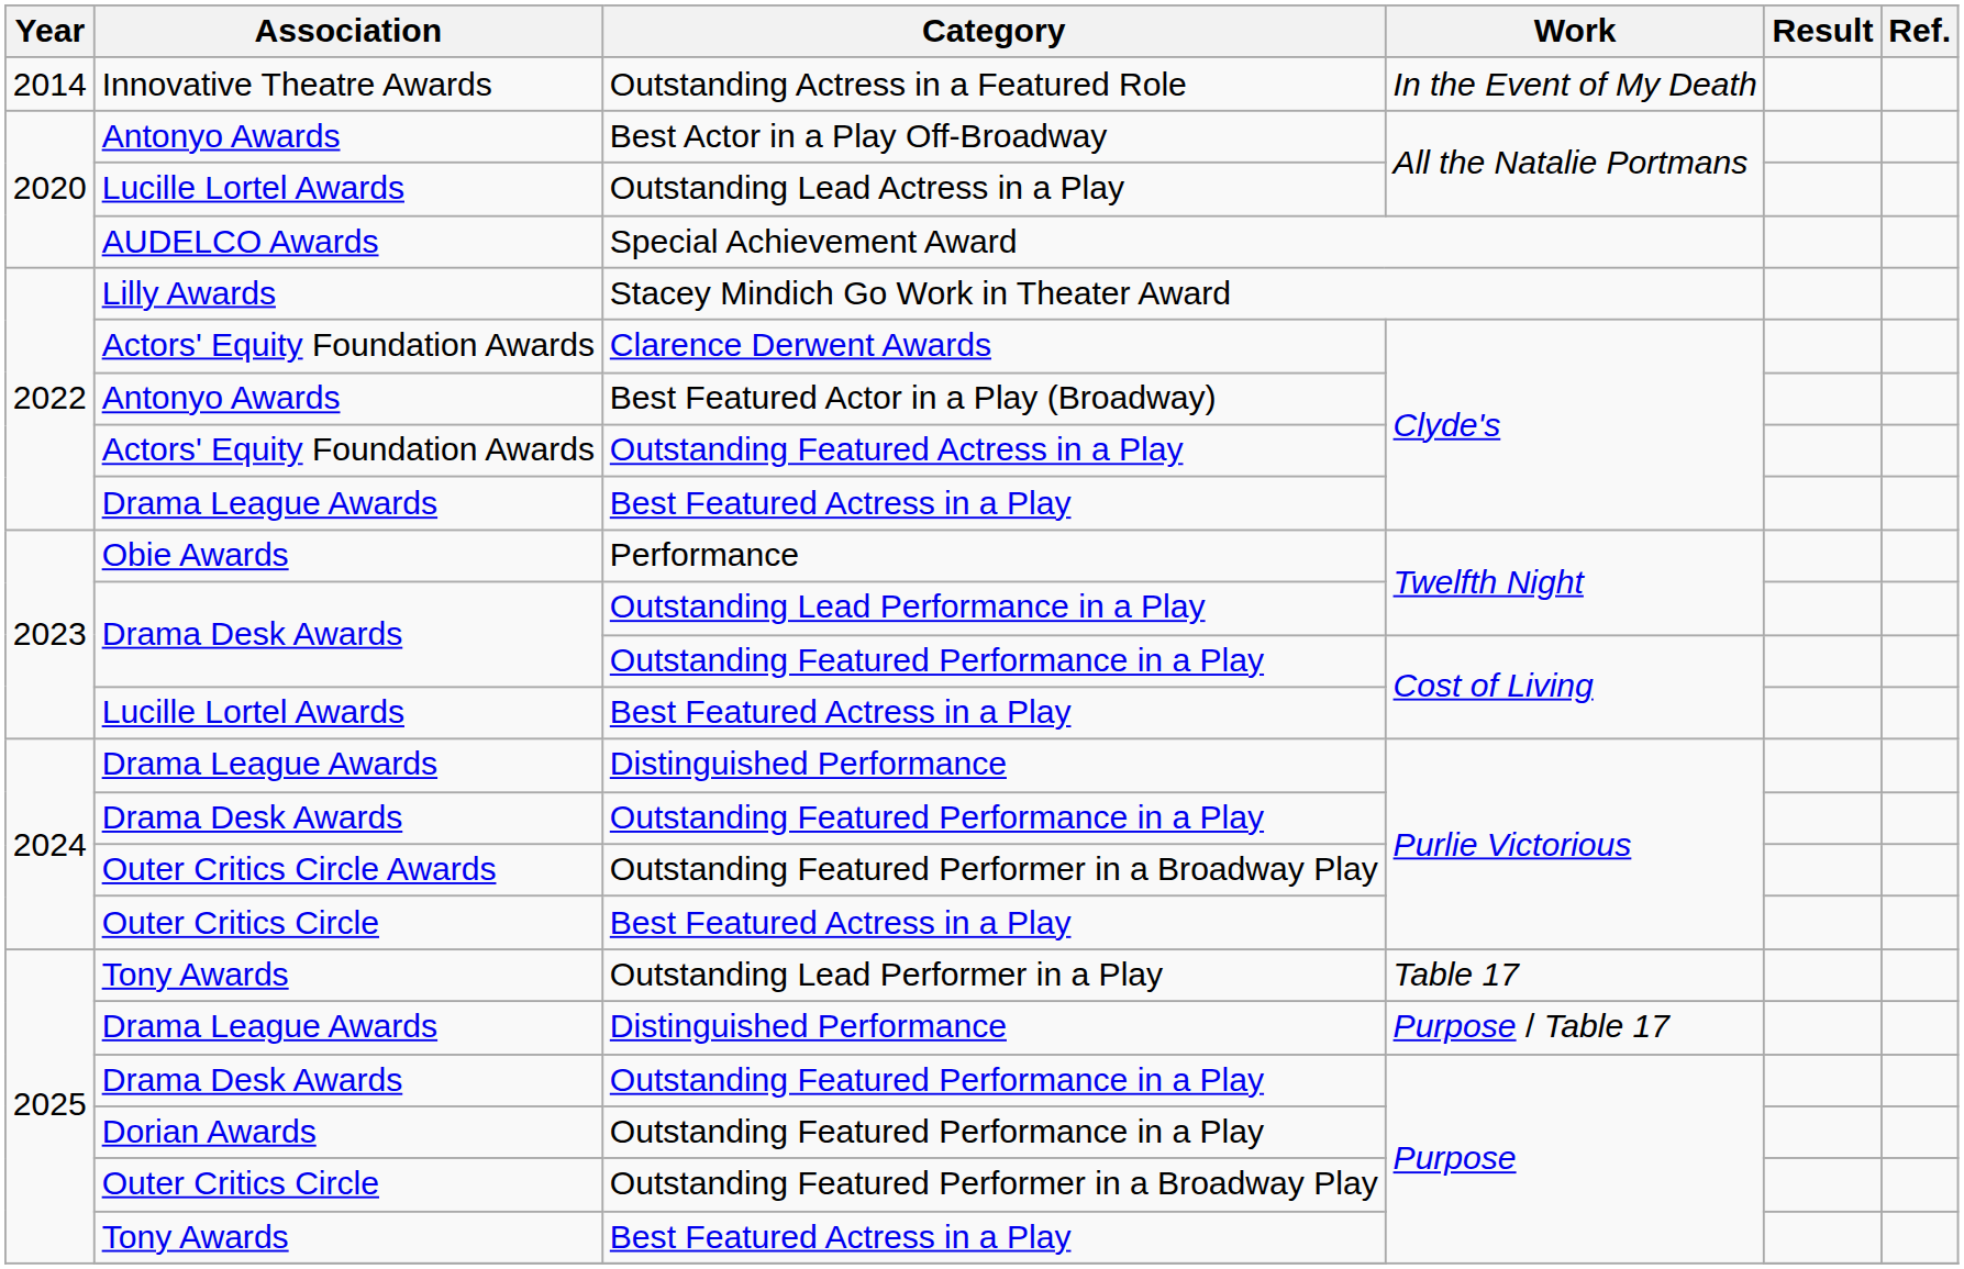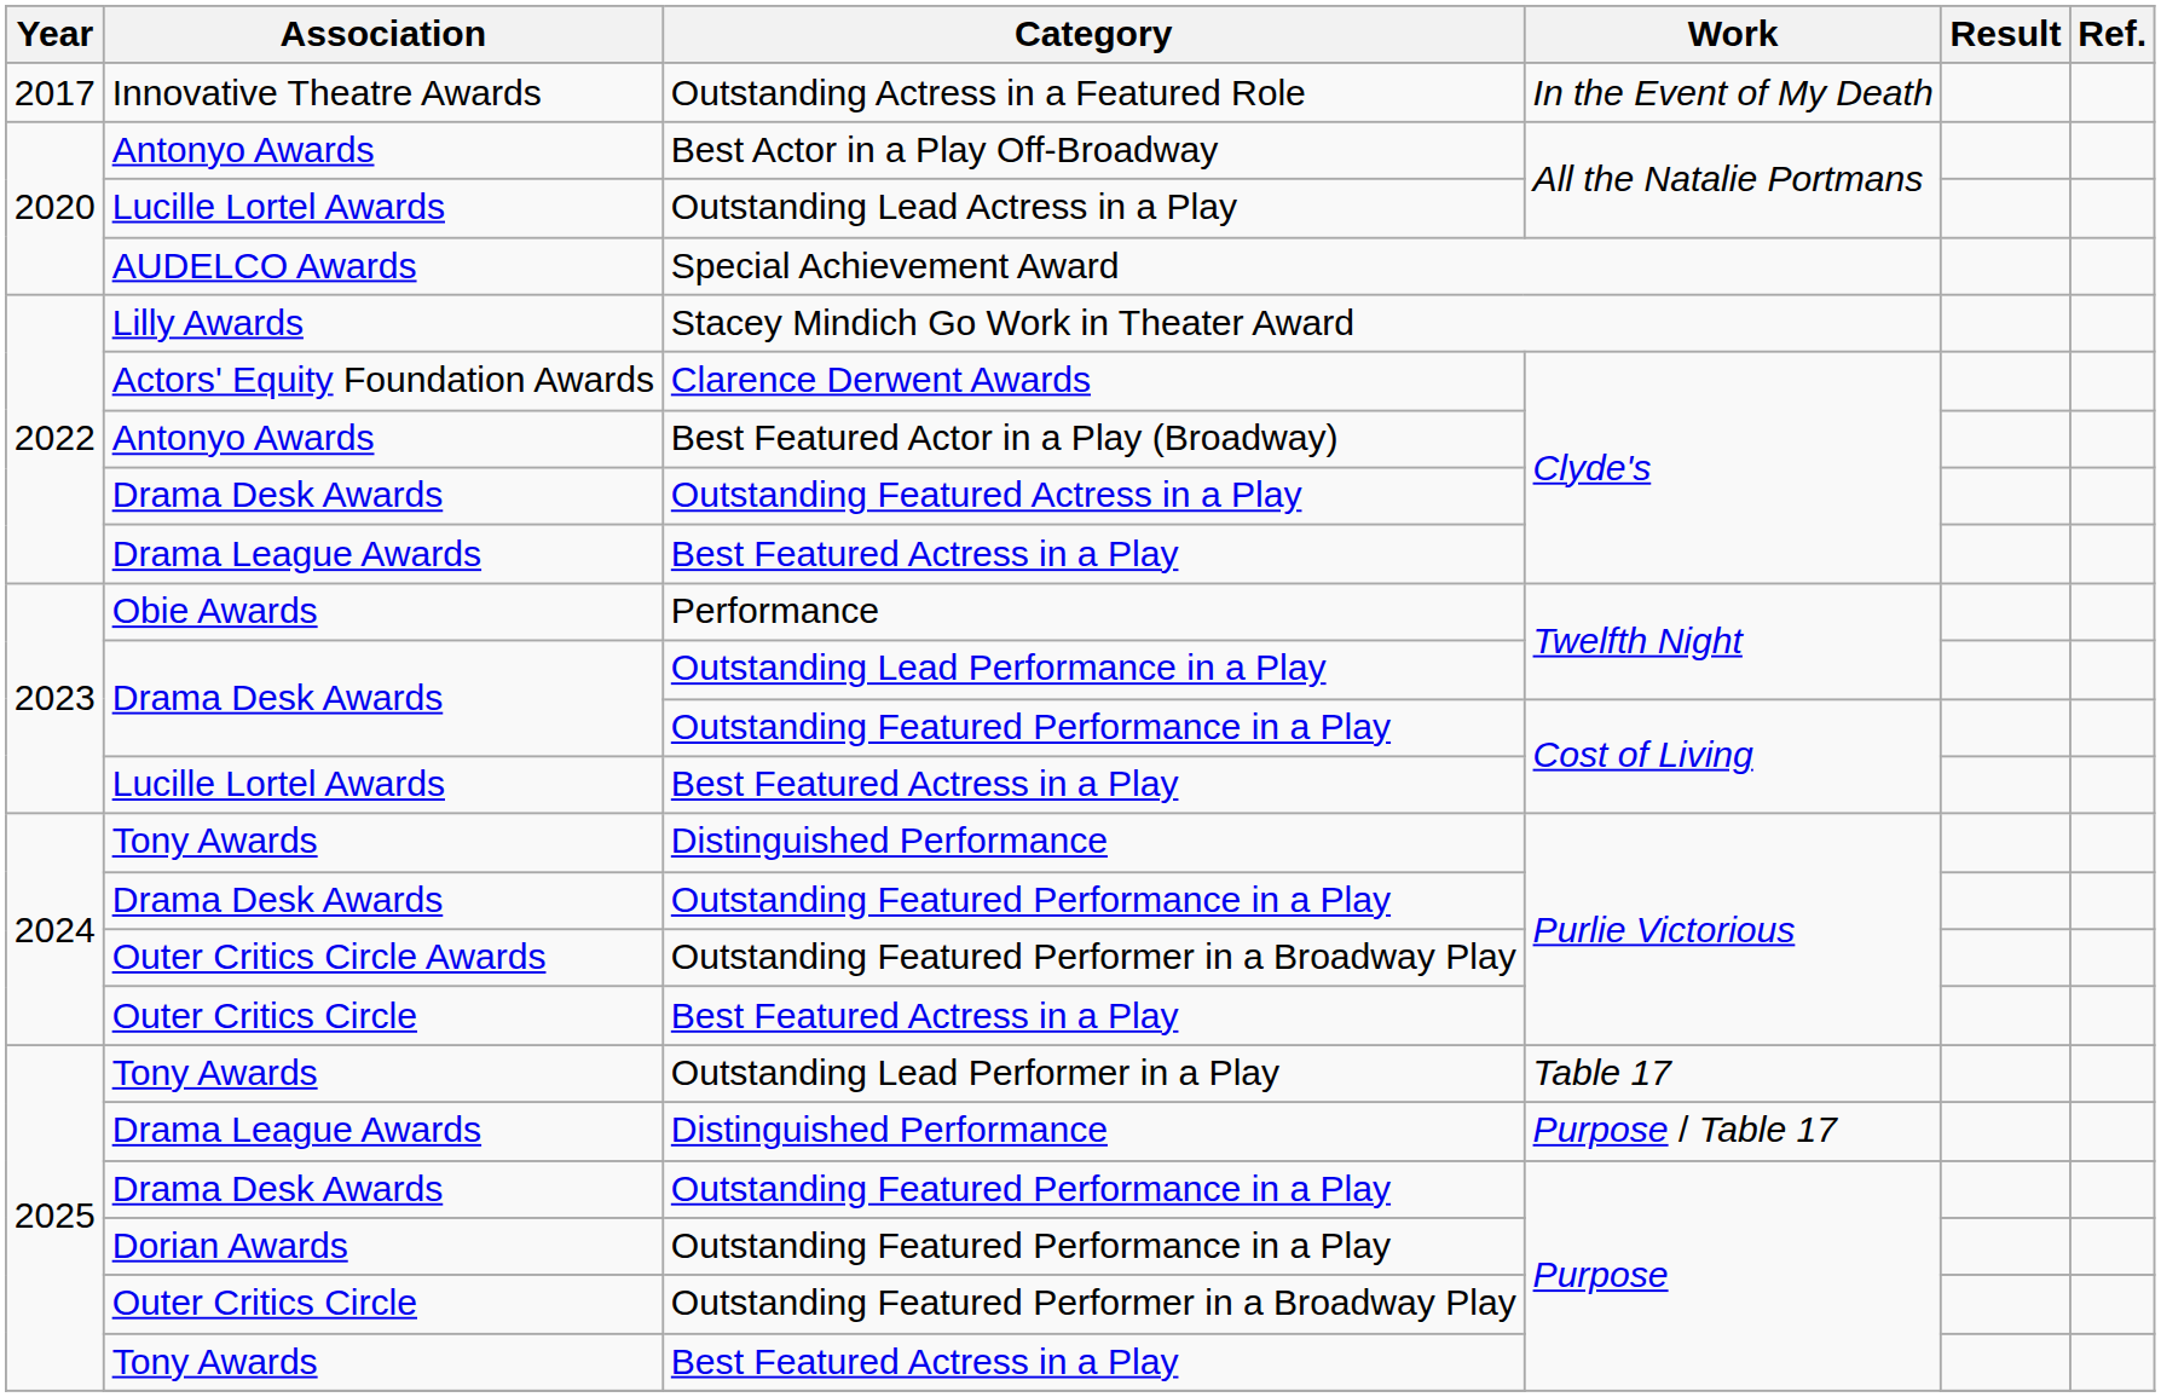 <table class="wikitable sortable">
 <tr>
 <th>Year</th>
 <th>Association</th>
 <th>Category</th>
 <th>Work</th>
 <th>Result</th>
 <th class=unsortable>Ref.</th>
 </tr>
 <tr>
-<td>2014</td>
+<td>2017</td>
 <td>Innovative Theatre Awards</td>
 <td>Outstanding Actress in a Featured Role</td>
 <td><em>In the Event of My Death</em></td>
 <td></td>
 <td></td>
 </tr>
 <tr>
 <td rowspan="3">2020</td>
 <td><a href='#'>Antonyo Awards</a></td>
 <td>Best Actor in a Play Off-Broadway</td>
 <td rowspan=2><em>All the Natalie Portmans</em></td>
 <td></td>
 <td></td>
 </tr>
 <tr>
 <td><a href='#'>Lucille Lortel Awards</a></td>
 <td>Outstanding Lead Actress in a Play</td>
 <td></td>
 <td></td>
 </tr>
 <tr>
 <td><a href='#'>AUDELCO Awards</a></td>
 <td colspan=2>Special Achievement Award</td>
 <td></td>
 <td></td>
 </tr>
 <tr>
 <td rowspan="5">2022</td>
 <td><a href='#'>Lilly Awards</a></td>
 <td colspan=2>Stacey Mindich Go Work in Theater Award</td>
 <td></td>
 <td></td>
 </tr>
 <tr>
 <td><a href='#'>Actors' Equity</a> Foundation Awards</td>
 <td><a href='#'>Clarence Derwent Awards</a></td>
 <td rowspan="4"><em><a href='#'>Clyde's</a></em></td>
 <td></td>
 <td></td>
 </tr>
 <tr>
 <td><a href='#'>Antonyo Awards</a></td>
 <td>Best Featured Actor in a Play (Broadway)</td>
 <td></td>
 <td></td>
 </tr>
 <tr>
-<td><a href='#'>Actors' Equity</a> Foundation Awards</td>
+<td><a href='#'>Drama Desk Awards</a></td>
 <td><a href='#'>Outstanding Featured Actress in a Play</a></td>
 <td></td>
 <td></td>
 </tr>
 <tr>
 <td><a href='#'>Drama League Awards</a></td>
 <td><a href='#'>Best Featured Actress in a Play</a></td>
 <td></td>
 <td></td>
 </tr>
 <tr>
 <td rowspan="4">2023</td>
 <td><a href='#'>Obie Awards</a></td>
 <td>Performance</td>
 <td rowspan=2><em><a href='#'>Twelfth Night</a></em></td>
 <td></td>
 <td></td>
 </tr>
 <tr>
 <td rowspan="2"><a href='#'>Drama Desk Awards</a></td>
 <td><a href='#'>Outstanding Lead Performance in a Play</a></td>
 <td></td>
 <td></td>
 </tr>
 <tr>
 <td><a href='#'>Outstanding Featured Performance in a Play</a></td>
 <td rowspan=2><em><a href='#'>Cost of Living</a></em></td>
 <td></td>
 <td></td>
 </tr>
 <tr>
 <td><a href='#'>Lucille Lortel Awards</a></td>
 <td><a href='#'>Best Featured Actress in a Play</a></td>
 <td></td>
 <td></td>
 </tr>
 <tr>
 <td rowspan="4">2024</td>
-<td><a href='#'>Drama League Awards</a></td>
+<td><a href='#'>Tony Awards</a></td>
 <td><a href='#'>Distinguished Performance</a></td>
 <td rowspan="4"><em><a href='#'>Purlie Victorious</a></em></td>
 <td></td>
 <td></td>
 </tr>
 <tr>
 <td><a href='#'>Drama Desk Awards</a></td>
 <td><a href='#'>Outstanding Featured Performance in a Play</a></td>
 <td></td>
 <td></td>
 </tr>
 <tr>
 <td><a href='#'>Outer Critics Circle Awards</a></td>
 <td>Outstanding Featured Performer in a Broadway Play</td>
 <td></td>
 <td></td>
 </tr>
 <tr>
 <td><a href='#'>Outer Critics Circle</a></td>
 <td><a href='#'>Best Featured Actress in a Play</a></td>
 <td></td>
 <td></td>
 </tr>
 <tr>
 <td rowspan="7">2025</td>
 <td><a href='#'>Tony Awards</a></td>
 <td>Outstanding Lead Performer in a Play</td>
 <td><em>Table 17</em></td>
 <td></td>
 <td></td>
 </tr>
 <tr>
 <td><a href='#'>Drama League Awards</a></td>
 <td><a href='#'>Distinguished Performance</a></td>
 <td><em><a href='#'>Purpose</a></em> / <em>Table 17</em></td>
 <td></td>
 <td></td>
 </tr>
 <tr>
 <td><a href='#'>Drama Desk Awards</a></td>
 <td><a href='#'>Outstanding Featured Performance in a Play</a></td>
 <td rowspan=5><em><a href='#'>Purpose</a></em></td>
 <td></td>
 <td></td>
 </tr>
 <tr>
 <td rowspan=1><a href='#'>Dorian Awards</a></td>
 <td>Outstanding Featured Performance in a Play</td>
 <td></td>
 <td align="center"></td>
 </tr>
 <tr>
 <td><a href='#'>Outer Critics Circle</a></td>
 <td>Outstanding Featured Performer in a Broadway Play</td>
 <td></td>
 <td></td>
 </tr>
 <tr>
 <td><a href='#'>Tony Awards</a></td>
 <td><a href='#'>Best Featured Actress in a Play</a></td>
 <td></td>
 <td></td>
 </tr>
 <tr>
 </tr>
 </table>
